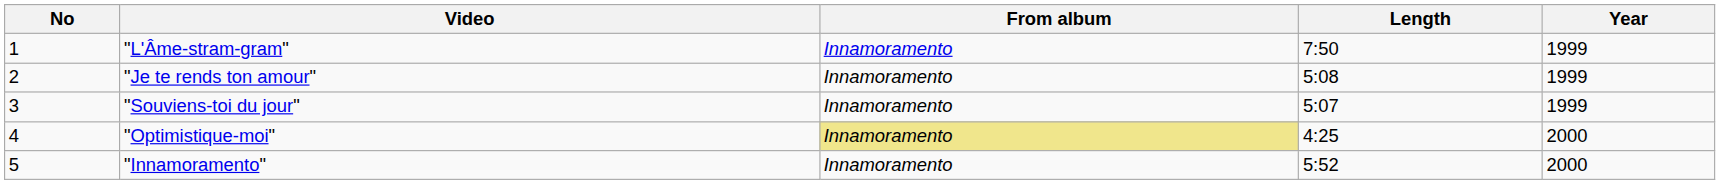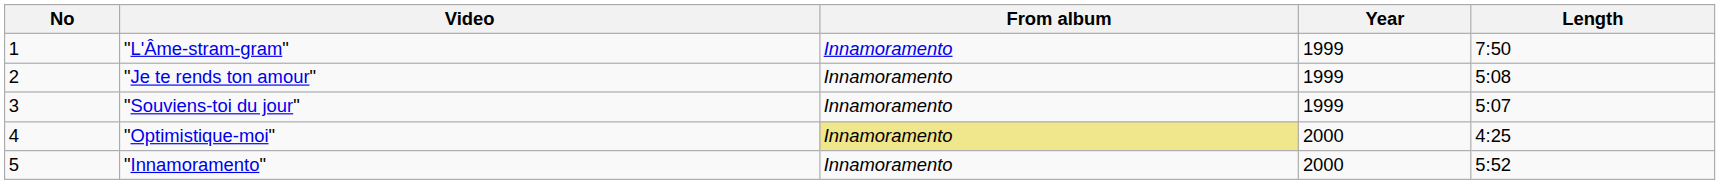 <table class="wikitable" width="75%" border="1">
 <tr>
 <th>No</th>
 <th>Video</th>
 <th>From album</th>
+<th>Year</th>
 <th>Length</th>
-<th>Year</th>
 </tr>
 <tr>
 <td>1</td>
 <td>"<a href='#'>L'Âme-stram-gram</a>"</td>
 <td><em><a href='#'>Innamoramento</a></em></td>
+<td>1999</td>
 <td>7:50</td>
-<td>1999</td>
 </tr>
 <tr>
 <td>2</td>
 <td>"<a href='#'>Je te rends ton amour</a>"</td>
 <td><em>Innamoramento</em></td>
+<td>1999</td>
 <td>5:08</td>
-<td>1999</td>
 </tr>
 <tr>
 <td>3</td>
 <td>"<a href='#'>Souviens-toi du jour</a>"</td>
 <td><em>Innamoramento</em></td>
+<td>1999</td>
 <td>5:07</td>
-<td>1999</td>
 </tr>
 <tr>
 <td>4</td>
 <td>"<a href='#'>Optimistique-moi</a>"</td>
 <td style="background: khaki;"><em>Innamoramento</em></td>
+<td>2000</td>
 <td>4:25</td>
-<td>2000</td>
 </tr>
 <tr>
 <td>5</td>
 <td>"<a href='#'>Innamoramento</a>"</td>
 <td><em>Innamoramento</em></td>
+<td>2000</td>
 <td>5:52</td>
-<td>2000</td>
 </tr>
 </table>
